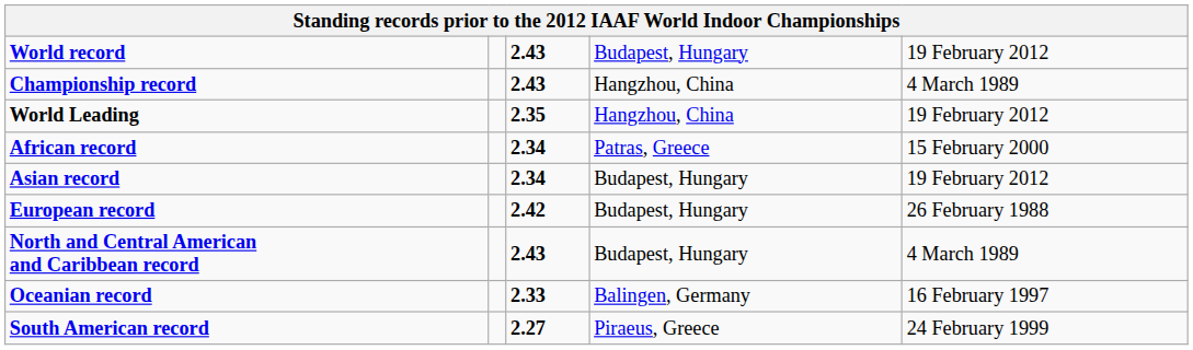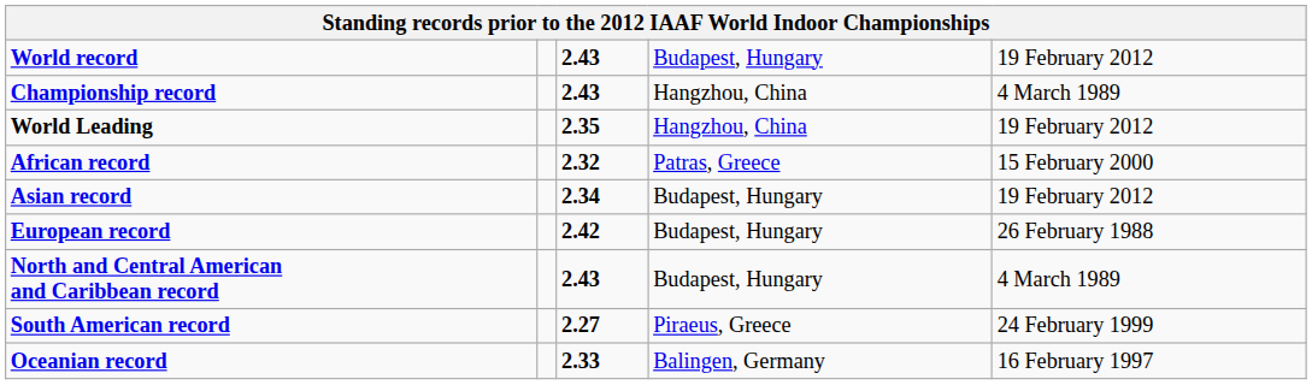 <table class="wikitable" width=75%>
 <tr>
 <th colspan="5">Standing records prior to the 2012 IAAF World Indoor Championships</th>
 </tr>
 <tr>
 <td><strong><a href='#'>World record</a></strong></td>
 <td></td>
 <td><strong>2.43</strong></td>
 <td><a href='#'>Budapest</a>, <a href='#'>Hungary</a></td>
 <td>19 February 2012</td>
 </tr>
 <tr>
 <td><strong><a href='#'>Championship record</a></strong></td>
 <td></td>
 <td><strong>2.43</strong></td>
 <td>Hangzhou, China</td>
 <td>4 March 1989</td>
 </tr>
 <tr>
 <td><strong>World Leading</strong></td>
 <td></td>
 <td><strong>2.35</strong></td>
 <td><a href='#'>Hangzhou</a>, <a href='#'>China</a></td>
 <td>19 February 2012</td>
 </tr>
 <tr>
 <td><strong><a href='#'>African record</a></strong></td>
 <td></td>
-<td><strong>2.34</strong></td>
+<td><strong>2.32</strong></td>
 <td><a href='#'>Patras</a>, <a href='#'>Greece</a></td>
 <td>15 February 2000</td>
 </tr>
 <tr>
 <td><strong><a href='#'>Asian record</a></strong></td>
 <td></td>
 <td><strong>2.34</strong></td>
 <td>Budapest, Hungary</td>
 <td>19 February 2012</td>
 </tr>
 <tr>
 <td><strong><a href='#'>European record</a></strong></td>
 <td></td>
 <td><strong>2.42</strong></td>
 <td>Budapest, Hungary</td>
 <td>26 February 1988</td>
 </tr>
 <tr>
 <td><strong><a href='#'>North and Central American <br>and Caribbean record</a></strong></td>
 <td></td>
 <td><strong>2.43</strong></td>
 <td>Budapest, Hungary</td>
 <td>4 March 1989</td>
 </tr>
 <tr>
+<td><strong><a href='#'>South American record</a></strong></td>
+<td></td>
+<td><strong>2.27</strong></td>
+<td><a href='#'>Piraeus</a>, Greece</td>
+<td>24 February 1999</td>
+</tr>
+<tr>
 <td><strong><a href='#'>Oceanian record</a></strong></td>
 <td></td>
 <td><strong>2.33</strong></td>
 <td><a href='#'>Balingen</a>, Germany</td>
 <td>16 February 1997</td>
 </tr>
-<tr>
-<td><strong><a href='#'>South American record</a></strong></td>
-<td></td>
-<td><strong>2.27</strong></td>
-<td><a href='#'>Piraeus</a>, Greece</td>
-<td>24 February 1999</td>
-</tr>
 </table>
